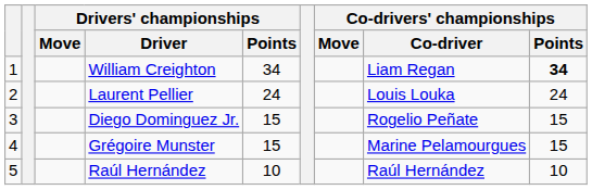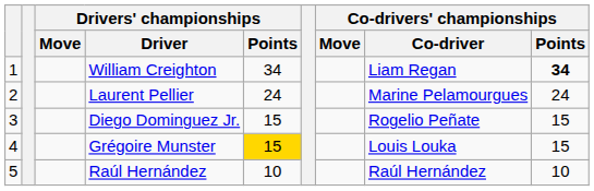 <table class="wikitable" style="font-size:85%;">
 <tr>
 <th rowspan="2"></th>
 <th rowspan="7" style="width:5px;"></th>
 <th colspan="3">Drivers' championships</th>
 <th rowspan="7" style="width:5px;"></th>
 <th colspan="3" nowrap>Co-drivers' championships</th>
 </tr>
 <tr>
 <th>Move</th>
 <th>Driver</th>
 <th>Points</th>
 <th>Move</th>
 <th>Co-driver</th>
 <th>Points</th>
 </tr>
 <tr>
 <td align="center">1</td>
 <td align="center"></td>
 <td><a href='#'>William Creighton</a></td>
 <td align="center">34</td>
 <td align="center"></td>
 <td><a href='#'>Liam Regan</a></td>
 <td align="center"><strong>34</strong></td>
 </tr>
 <tr>
 <td align="center">2</td>
 <td align="center"></td>
 <td><a href='#'>Laurent Pellier</a></td>
 <td align="center">24</td>
 <td align="center"></td>
-<td><a href='#'>Louis Louka</a></td>
+<td><a href='#'>Marine Pelamourgues</a></td>
 <td align="center">24</td>
 </tr>
 <tr>
 <td align="center">3</td>
 <td align="center"></td>
 <td><a href='#'>Diego Dominguez Jr.</a></td>
 <td align="center">15</td>
 <td align="center"></td>
 <td><a href='#'>Rogelio Peñate</a></td>
 <td align="center">15</td>
 </tr>
 <tr>
 <td align="center">4</td>
 <td align="center"></td>
 <td><a href='#'>Grégoire Munster</a></td>
-<td align="center">15</td>
+<td align="center" style="background: gold;">15</td>
 <td align="center"></td>
-<td><a href='#'>Marine Pelamourgues</a></td>
+<td><a href='#'>Louis Louka</a></td>
 <td align="center">15</td>
 </tr>
 <tr>
 <td align="center">5</td>
 <td align="center"></td>
 <td><a href='#'>Raúl Hernández</a></td>
 <td align="center">10</td>
 <td align="center"></td>
 <td><a href='#'>Raúl Hernández</a></td>
 <td align="center">10</td>
 </tr>
 </table>
